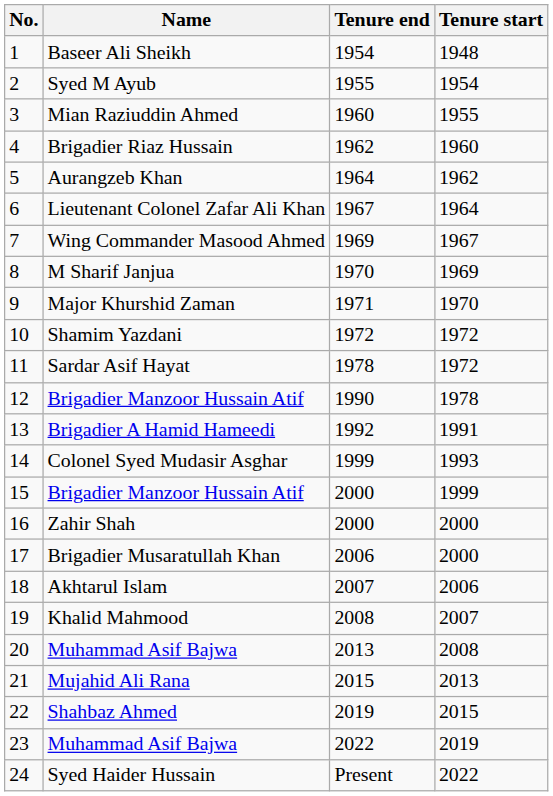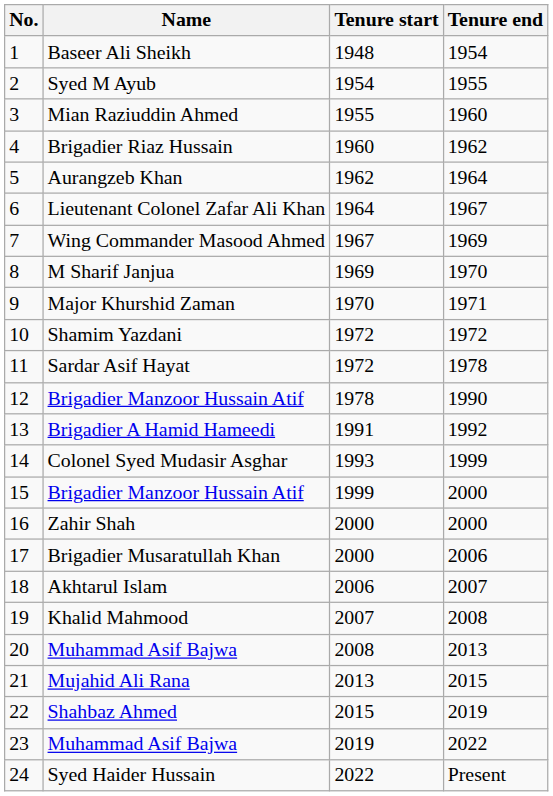 <table class="wikitable sortable">
 <tr>
 <th>No.</th>
 <th>Name</th>
+<th>Tenure start</th>
 <th>Tenure end</th>
-<th>Tenure start</th>
 </tr>
 <tr>
 <td>1</td>
 <td>Baseer Ali Sheikh</td>
+<td>1948</td>
 <td>1954</td>
-<td>1948</td>
 </tr>
 <tr>
 <td>2</td>
 <td>Syed M Ayub</td>
+<td>1954</td>
 <td>1955</td>
-<td>1954</td>
 </tr>
 <tr>
 <td>3</td>
 <td>Mian Raziuddin Ahmed</td>
+<td>1955</td>
 <td>1960</td>
-<td>1955</td>
 </tr>
 <tr>
 <td>4</td>
 <td>Brigadier Riaz Hussain</td>
+<td>1960</td>
 <td>1962</td>
-<td>1960</td>
 </tr>
 <tr>
 <td>5</td>
 <td>Aurangzeb Khan</td>
+<td>1962</td>
 <td>1964</td>
-<td>1962</td>
 </tr>
 <tr>
 <td>6</td>
 <td>Lieutenant Colonel Zafar Ali Khan</td>
+<td>1964</td>
 <td>1967</td>
-<td>1964</td>
 </tr>
 <tr>
 <td>7</td>
 <td>Wing Commander Masood Ahmed</td>
+<td>1967</td>
 <td>1969</td>
-<td>1967</td>
 </tr>
 <tr>
 <td>8</td>
 <td>M Sharif Janjua</td>
+<td>1969</td>
 <td>1970</td>
-<td>1969</td>
 </tr>
 <tr>
 <td>9</td>
 <td>Major Khurshid Zaman</td>
+<td>1970</td>
 <td>1971</td>
-<td>1970</td>
 </tr>
 <tr>
 <td>10</td>
 <td>Shamim Yazdani</td>
 <td>1972</td>
 <td>1972</td>
 </tr>
 <tr>
 <td>11</td>
 <td>Sardar Asif Hayat</td>
+<td>1972</td>
 <td>1978</td>
-<td>1972</td>
 </tr>
 <tr>
 <td>12</td>
 <td><a href='#'>Brigadier Manzoor Hussain Atif</a></td>
+<td>1978</td>
 <td>1990</td>
-<td>1978</td>
 </tr>
 <tr>
 <td>13</td>
 <td><a href='#'>Brigadier A Hamid Hameedi</a></td>
+<td>1991</td>
 <td>1992</td>
-<td>1991</td>
 </tr>
 <tr>
 <td>14</td>
 <td>Colonel Syed Mudasir Asghar</td>
+<td>1993</td>
 <td>1999</td>
-<td>1993</td>
 </tr>
 <tr>
 <td>15</td>
 <td><a href='#'>Brigadier Manzoor Hussain Atif</a></td>
+<td>1999</td>
 <td>2000</td>
-<td>1999</td>
 </tr>
 <tr>
 <td>16</td>
 <td>Zahir Shah</td>
 <td>2000</td>
 <td>2000</td>
 </tr>
 <tr>
 <td>17</td>
 <td>Brigadier Musaratullah Khan</td>
+<td>2000</td>
 <td>2006</td>
-<td>2000</td>
 </tr>
 <tr>
 <td>18</td>
 <td>Akhtarul Islam</td>
+<td>2006</td>
 <td>2007</td>
-<td>2006</td>
 </tr>
 <tr>
 <td>19</td>
 <td>Khalid Mahmood</td>
+<td>2007</td>
 <td>2008</td>
-<td>2007</td>
 </tr>
 <tr>
 <td>20</td>
 <td><a href='#'>Muhammad Asif Bajwa</a></td>
+<td>2008</td>
 <td>2013</td>
-<td>2008</td>
 </tr>
 <tr>
 <td>21</td>
 <td><a href='#'>Mujahid Ali Rana</a></td>
+<td>2013</td>
 <td>2015</td>
-<td>2013</td>
 </tr>
 <tr>
 <td>22</td>
 <td><a href='#'>Shahbaz Ahmed</a></td>
+<td>2015</td>
 <td>2019</td>
-<td>2015</td>
 </tr>
 <tr>
 <td>23</td>
 <td><a href='#'>Muhammad Asif Bajwa</a></td>
+<td>2019</td>
 <td>2022</td>
-<td>2019</td>
 </tr>
 <tr>
 <td>24</td>
 <td>Syed Haider Hussain</td>
+<td>2022</td>
 <td>Present</td>
-<td>2022</td>
 </tr>
 </table>
